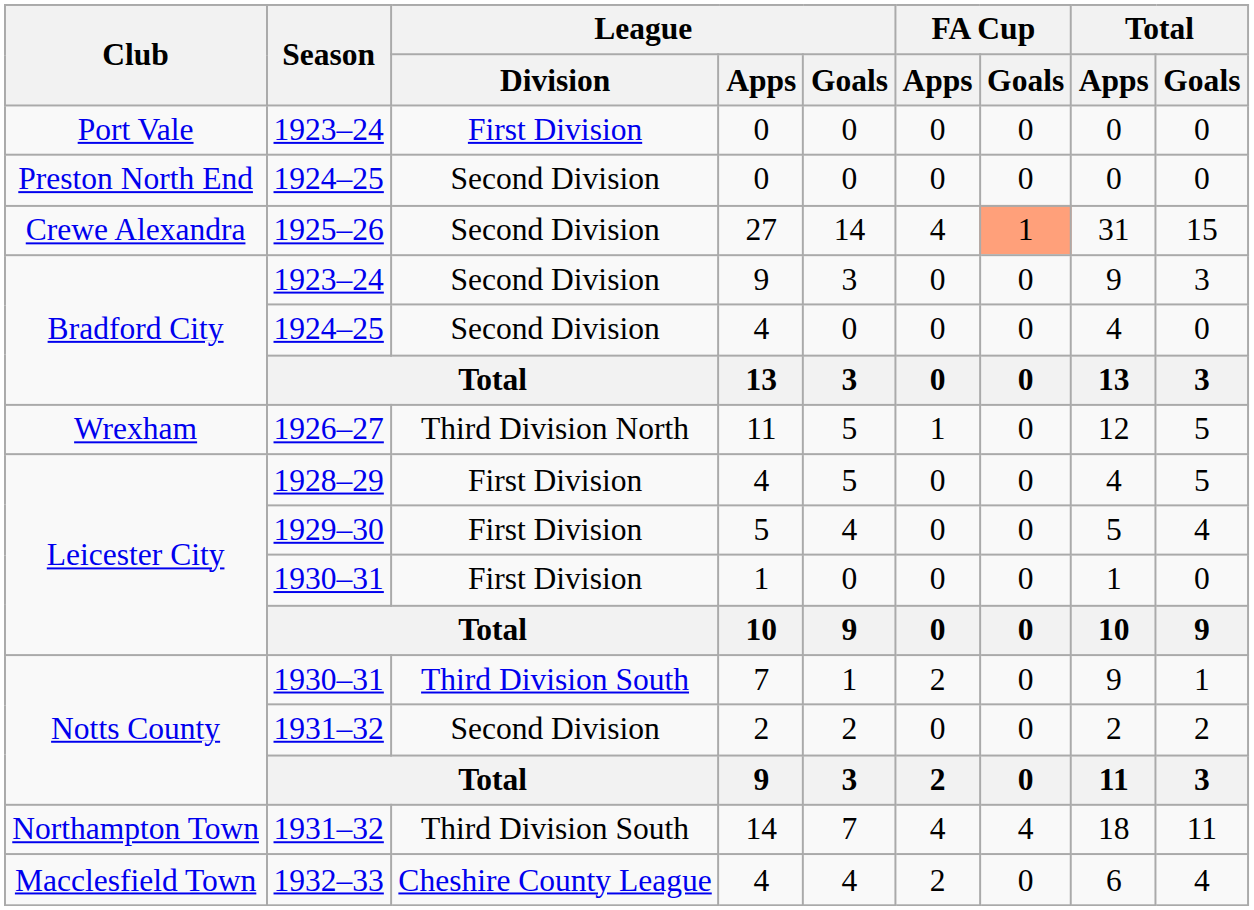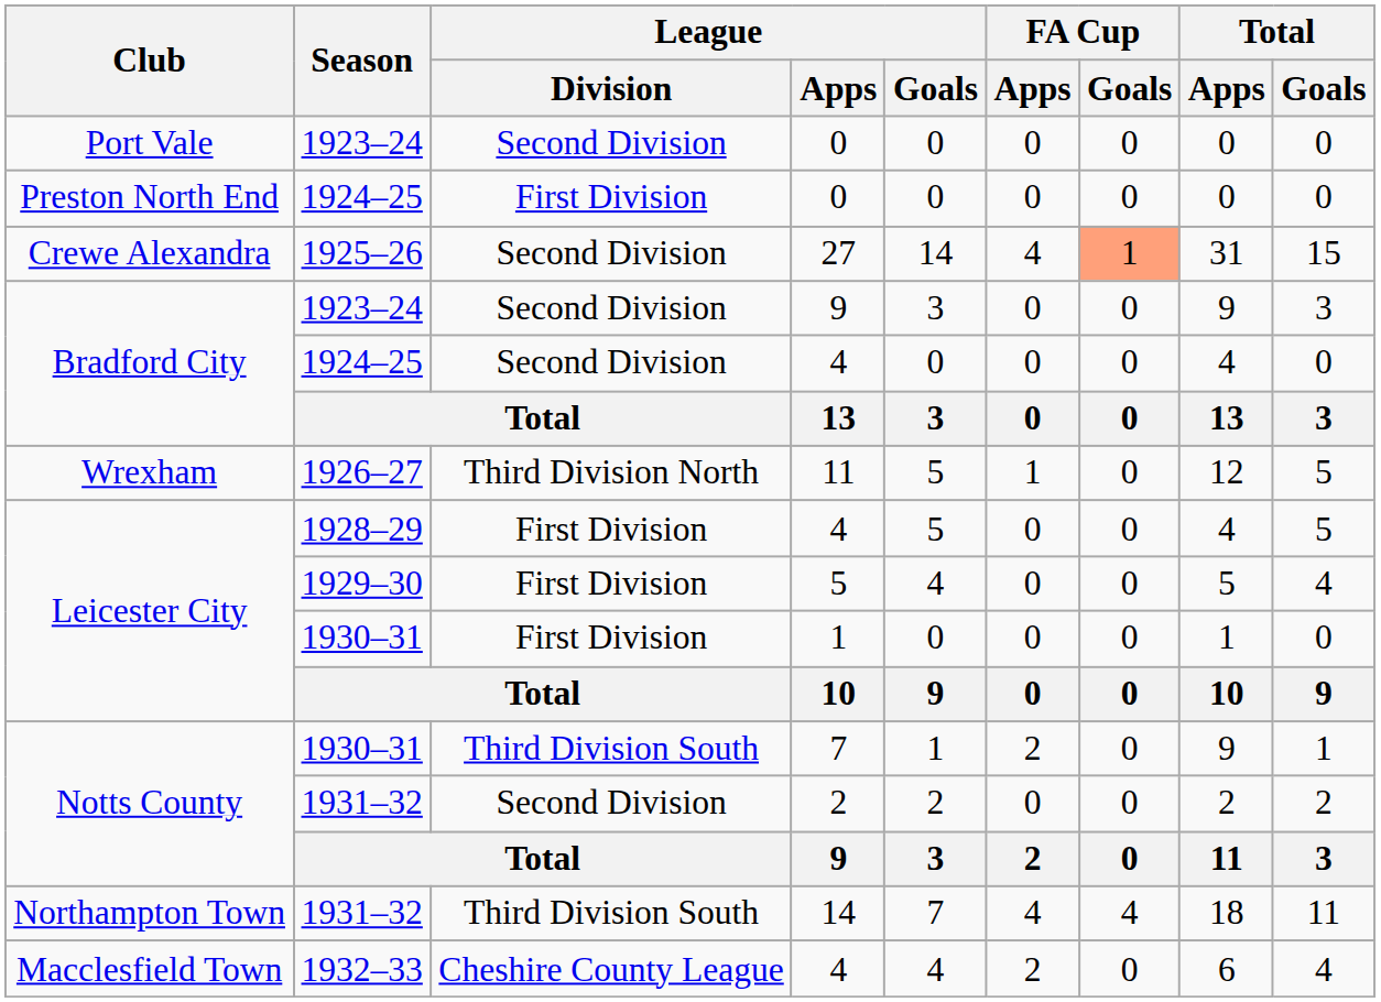 <table class="wikitable" style="text-align: center;">
 <tr>
 <th rowspan="2">Club</th>
 <th rowspan="2">Season</th>
 <th colspan="3">League</th>
 <th colspan="2">FA Cup</th>
 <th colspan="2">Total</th>
 </tr>
 <tr>
 <th>Division</th>
 <th>Apps</th>
 <th>Goals</th>
 <th>Apps</th>
 <th>Goals</th>
 <th>Apps</th>
 <th>Goals</th>
 </tr>
 <tr>
 <td><a href='#'>Port Vale</a></td>
 <td><a href='#'>1923–24</a></td>
-<td><a href='#'>First Division</a></td>
+<td><a href='#'>Second Division</a></td>
 <td>0</td>
 <td>0</td>
 <td>0</td>
 <td>0</td>
 <td>0</td>
 <td>0</td>
 </tr>
 <tr>
 <td><a href='#'>Preston North End</a></td>
 <td><a href='#'>1924–25</a></td>
-<td>Second Division</td>
+<td><a href='#'>First Division</a></td>
 <td>0</td>
 <td>0</td>
 <td>0</td>
 <td>0</td>
 <td>0</td>
 <td>0</td>
 </tr>
 <tr>
 <td><a href='#'>Crewe Alexandra</a></td>
 <td><a href='#'>1925–26</a></td>
 <td>Second Division</td>
 <td>27</td>
 <td>14</td>
 <td>4</td>
 <td style="background: lightsalmon;">1</td>
 <td>31</td>
 <td>15</td>
 </tr>
 <tr>
 <td rowspan="3"><a href='#'>Bradford City</a></td>
 <td><a href='#'>1923–24</a></td>
 <td>Second Division</td>
 <td>9</td>
 <td>3</td>
 <td>0</td>
 <td>0</td>
 <td>9</td>
 <td>3</td>
 </tr>
 <tr>
 <td><a href='#'>1924–25</a></td>
 <td>Second Division</td>
 <td>4</td>
 <td>0</td>
 <td>0</td>
 <td>0</td>
 <td>4</td>
 <td>0</td>
 </tr>
 <tr>
 <th colspan="2">Total</th>
 <th>13</th>
 <th>3</th>
 <th>0</th>
 <th>0</th>
 <th>13</th>
 <th>3</th>
 </tr>
 <tr>
 <td><a href='#'>Wrexham</a></td>
 <td><a href='#'>1926–27</a></td>
 <td>Third Division North</td>
 <td>11</td>
 <td>5</td>
 <td>1</td>
 <td>0</td>
 <td>12</td>
 <td>5</td>
 </tr>
 <tr>
 <td rowspan="4"><a href='#'>Leicester City</a></td>
 <td><a href='#'>1928–29</a></td>
 <td>First Division</td>
 <td>4</td>
 <td>5</td>
 <td>0</td>
 <td>0</td>
 <td>4</td>
 <td>5</td>
 </tr>
 <tr>
 <td><a href='#'>1929–30</a></td>
 <td>First Division</td>
 <td>5</td>
 <td>4</td>
 <td>0</td>
 <td>0</td>
 <td>5</td>
 <td>4</td>
 </tr>
 <tr>
 <td><a href='#'>1930–31</a></td>
 <td>First Division</td>
 <td>1</td>
 <td>0</td>
 <td>0</td>
 <td>0</td>
 <td>1</td>
 <td>0</td>
 </tr>
 <tr>
 <th colspan="2">Total</th>
 <th>10</th>
 <th>9</th>
 <th>0</th>
 <th>0</th>
 <th>10</th>
 <th>9</th>
 </tr>
 <tr>
 <td rowspan="3"><a href='#'>Notts County</a></td>
 <td><a href='#'>1930–31</a></td>
 <td><a href='#'>Third Division South</a></td>
 <td>7</td>
 <td>1</td>
 <td>2</td>
 <td>0</td>
 <td>9</td>
 <td>1</td>
 </tr>
 <tr>
 <td><a href='#'>1931–32</a></td>
 <td>Second Division</td>
 <td>2</td>
 <td>2</td>
 <td>0</td>
 <td>0</td>
 <td>2</td>
 <td>2</td>
 </tr>
 <tr>
 <th colspan="2">Total</th>
 <th>9</th>
 <th>3</th>
 <th>2</th>
 <th>0</th>
 <th>11</th>
 <th>3</th>
 </tr>
 <tr>
 <td><a href='#'>Northampton Town</a></td>
 <td><a href='#'>1931–32</a></td>
 <td>Third Division South</td>
 <td>14</td>
 <td>7</td>
 <td>4</td>
 <td>4</td>
 <td>18</td>
 <td>11</td>
 </tr>
 <tr>
 <td><a href='#'>Macclesfield Town</a></td>
 <td><a href='#'>1932–33</a></td>
 <td><a href='#'>Cheshire County League</a></td>
 <td>4</td>
 <td>4</td>
 <td>2</td>
 <td>0</td>
 <td>6</td>
 <td>4</td>
 </tr>
 </table>
